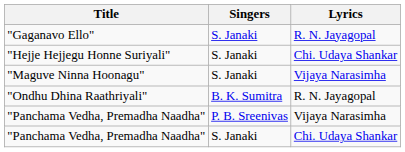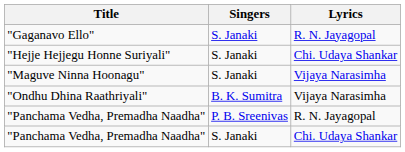 <table class="wikitable sortable">
 <tr>
 <th>Title</th>
 <th>Singers</th>
 <th>Lyrics</th>
 </tr>
 <tr>
 <td>"Gaganavo Ello"</td>
 <td><a href='#'>S. Janaki</a></td>
 <td><a href='#'>R. N. Jayagopal</a></td>
 </tr>
 <tr>
 <td>"Hejje Hejjegu Honne Suriyali"</td>
 <td>S. Janaki</td>
 <td><a href='#'>Chi. Udaya Shankar</a></td>
 </tr>
 <tr>
 <td>"Maguve Ninna Hoonagu"</td>
 <td>S. Janaki</td>
 <td><a href='#'>Vijaya Narasimha</a></td>
 </tr>
 <tr>
 <td>"Ondhu Dhina Raathriyali"</td>
 <td><a href='#'>B. K. Sumitra</a></td>
-<td>R. N. Jayagopal</td>
+<td>Vijaya Narasimha</td>
 </tr>
 <tr>
 <td>"Panchama Vedha, Premadha Naadha"</td>
 <td><a href='#'>P. B. Sreenivas</a></td>
-<td>Vijaya Narasimha</td>
+<td>R. N. Jayagopal</td>
 </tr>
 <tr>
 <td>"Panchama Vedha, Premadha Naadha"</td>
 <td>S. Janaki</td>
 <td><a href='#'>Chi. Udaya Shankar</a></td>
 </tr>
 </table>
